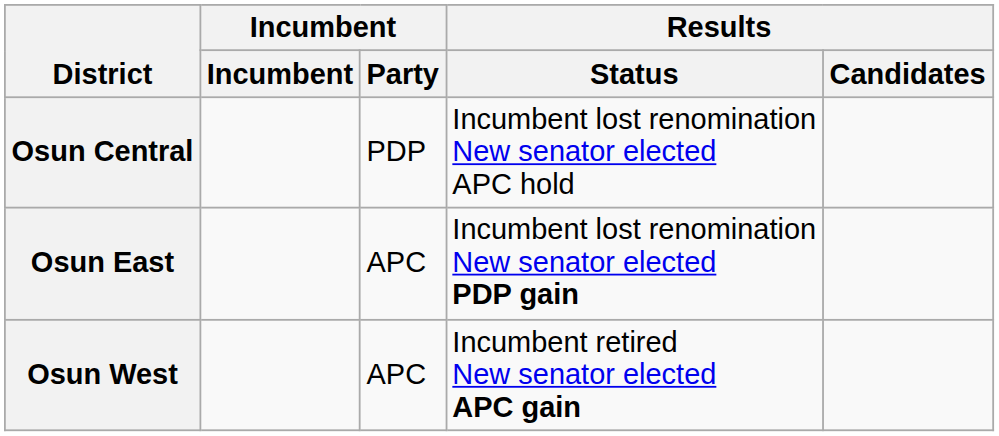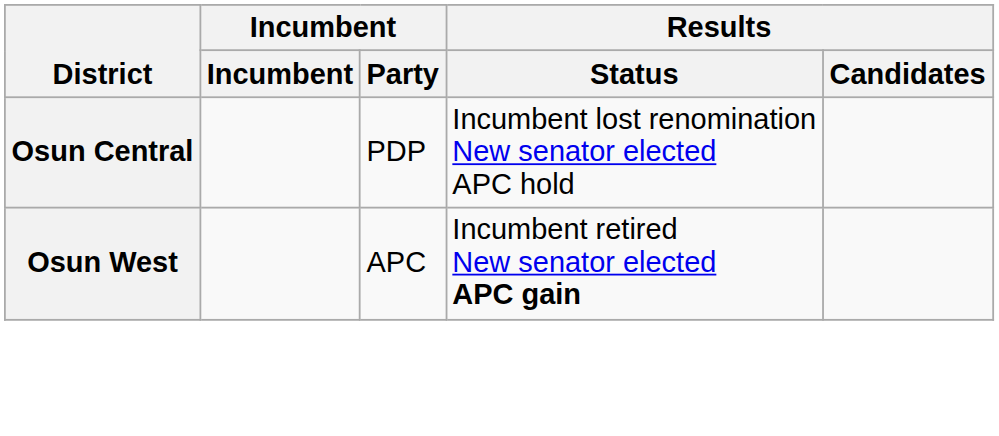 <table class="wikitable sortable">
 <tr valign=bottom>
 <th rowspan=2>District</th>
 <th colspan=2>Incumbent</th>
 <th colspan=2>Results</th>
 </tr>
 <tr valign=bottom>
 <th>Incumbent</th>
 <th>Party</th>
 <th>Status</th>
 <th>Candidates</th>
 </tr>
 <tr>
 <th>Osun Central</th>
 <td></td>
 <td>PDP</td>
 <td>Incumbent lost renomination<br><a href='#'>New senator elected</a><br>APC hold</td>
 <td nowrap></td>
 </tr>
 <tr>
-<th>Osun East</th>
-<td></td>
-<td>APC</td>
-<td>Incumbent lost renomination<br><a href='#'>New senator elected</a><br><strong>PDP gain</strong></td>
-<td nowrap></td>
-</tr>
-<tr>
 <th>Osun West</th>
 <td></td>
 <td>APC</td>
 <td>Incumbent retired<br><a href='#'>New senator elected</a><br><strong>APC gain</strong></td>
 <td nowrap></td>
 </tr>
 </table>
